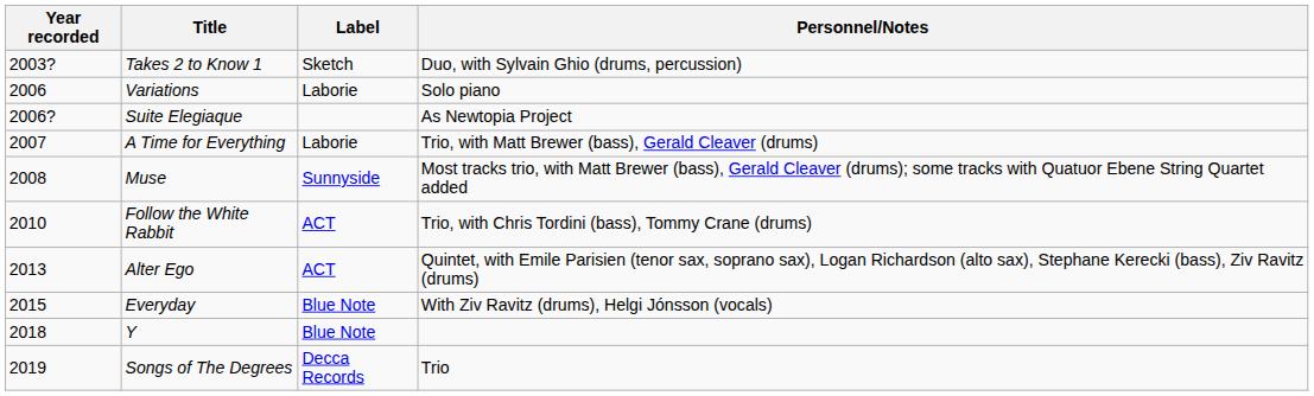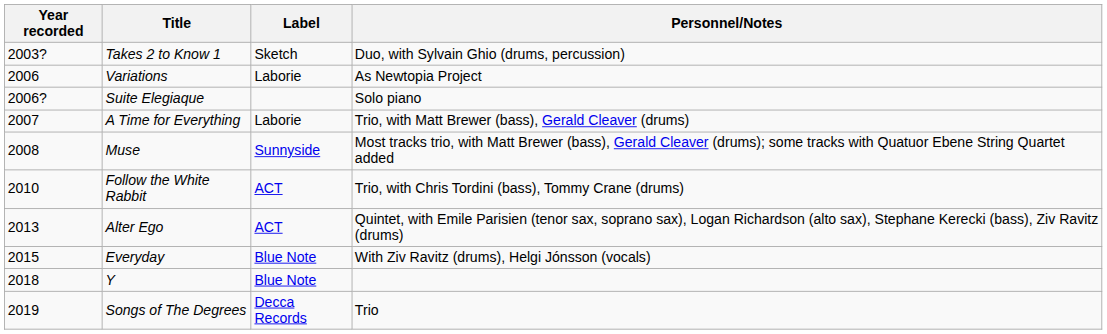 <table class="wikitable sortable">
 <tr>
 <th>Year recorded</th>
 <th>Title</th>
 <th>Label</th>
 <th>Personnel/Notes</th>
 </tr>
 <tr>
 <td>2003?</td>
 <td><em>Takes 2 to Know 1</em></td>
 <td>Sketch</td>
 <td>Duo, with Sylvain Ghio (drums, percussion)</td>
 </tr>
 <tr>
 <td>2006</td>
 <td><em>Variations</em></td>
 <td>Laborie</td>
-<td>Solo piano</td>
+<td>As Newtopia Project</td>
 </tr>
 <tr>
 <td>2006?</td>
 <td><em>Suite Elegiaque</em></td>
 <td></td>
-<td>As Newtopia Project</td>
+<td>Solo piano</td>
 </tr>
 <tr>
 <td>2007</td>
 <td><em>A Time for Everything</em></td>
 <td>Laborie</td>
 <td>Trio, with Matt Brewer (bass), <a href='#'>Gerald Cleaver</a> (drums)</td>
 </tr>
 <tr>
 <td>2008</td>
 <td><em>Muse</em></td>
 <td><a href='#'>Sunnyside</a></td>
 <td>Most tracks trio, with Matt Brewer (bass), <a href='#'>Gerald Cleaver</a> (drums); some tracks with Quatuor Ebene String Quartet added</td>
 </tr>
 <tr>
 <td>2010</td>
 <td><em>Follow the White Rabbit</em></td>
 <td><a href='#'>ACT</a></td>
 <td>Trio, with Chris Tordini (bass), Tommy Crane (drums)</td>
 </tr>
 <tr>
 <td>2013</td>
 <td><em>Alter Ego</em></td>
 <td><a href='#'>ACT</a></td>
 <td>Quintet, with Emile Parisien (tenor sax, soprano sax), Logan Richardson (alto sax), Stephane Kerecki (bass), Ziv Ravitz (drums)</td>
 </tr>
 <tr>
 <td>2015</td>
 <td><em>Everyday</em></td>
 <td><a href='#'>Blue Note</a></td>
 <td>With Ziv Ravitz (drums), Helgi Jónsson (vocals)</td>
 </tr>
 <tr>
 <td>2018</td>
 <td><em>Y</em></td>
 <td><a href='#'>Blue Note</a></td>
 </tr>
 <tr>
 <td>2019</td>
 <td><em>Songs of The Degrees</em></td>
 <td><a href='#'>Decca Records</a></td>
 <td>Trio</td>
 </tr>
 </table>
